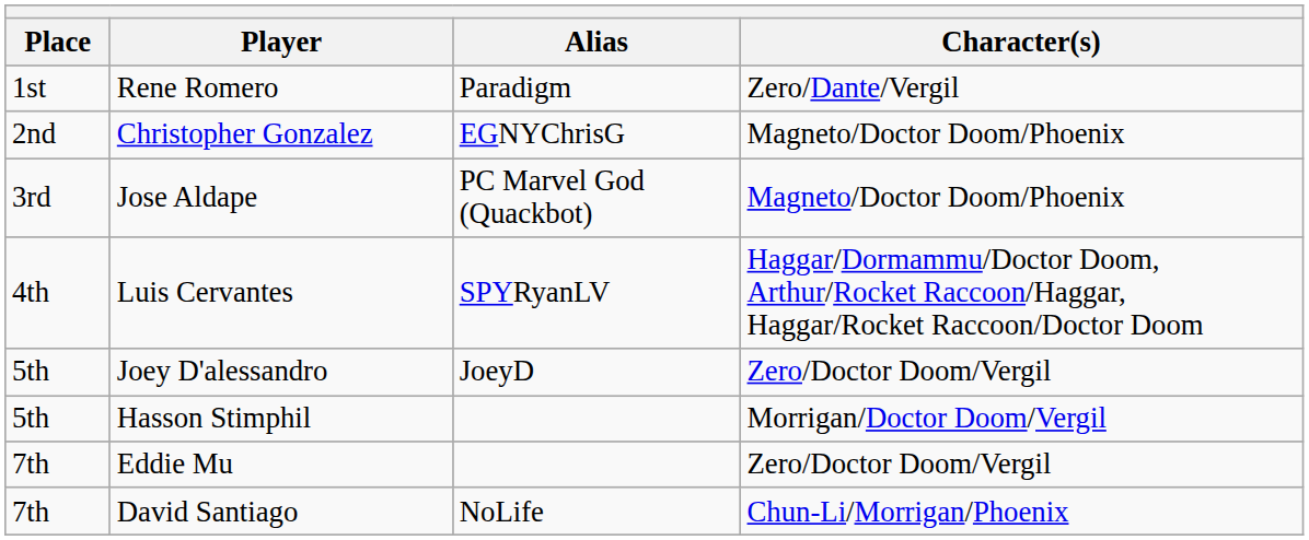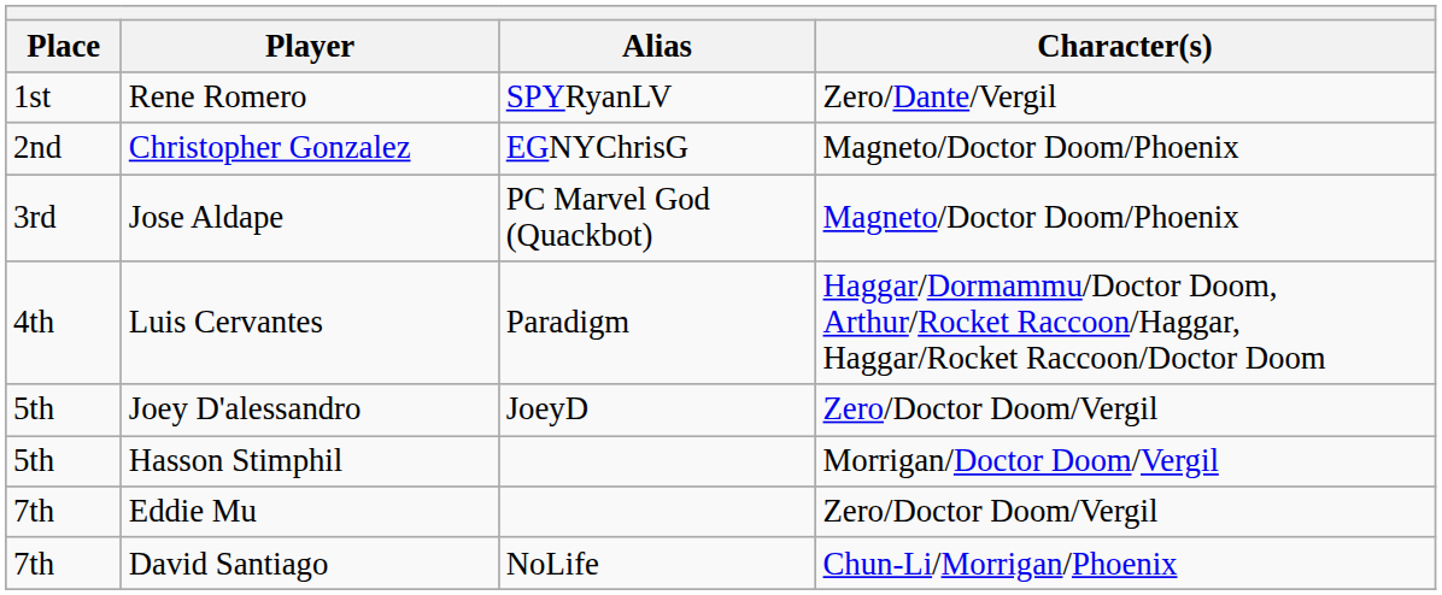 <table class="wikitable">
 <tr>
 <th colspan=5></th>
 </tr>
 <tr>
 <th style="width:50px;">Place</th>
 <th style="width:180px;">Player</th>
 <th style="width:150px;">Alias</th>
 <th style="width:300px;">Character(s)</th>
 </tr>
 <tr>
 <td>1st</td>
 <td> Rene Romero</td>
-<td>Paradigm</td>
+<td><a href='#'>SPY</a>RyanLV</td>
 <td>Zero/<a href='#'>Dante</a>/Vergil</td>
 </tr>
 <tr>
 <td>2nd</td>
 <td> <a href='#'>Christopher Gonzalez</a></td>
 <td><a href='#'>EG</a>NYChrisG</td>
 <td>Magneto/Doctor Doom/Phoenix</td>
 </tr>
 <tr>
 <td>3rd</td>
 <td> Jose Aldape</td>
 <td>PC Marvel God (Quackbot)</td>
 <td><a href='#'>Magneto</a>/Doctor Doom/Phoenix</td>
 </tr>
 <tr>
 <td>4th</td>
 <td> Luis Cervantes</td>
-<td><a href='#'>SPY</a>RyanLV</td>
+<td>Paradigm</td>
 <td><a href='#'>Haggar</a>/<a href='#'>Dormammu</a>/Doctor Doom, <a href='#'>Arthur</a>/<a href='#'>Rocket Raccoon</a>/Haggar, Haggar/Rocket Raccoon/Doctor Doom</td>
 </tr>
 <tr>
 <td>5th</td>
 <td> Joey D'alessandro</td>
 <td>JoeyD</td>
 <td><a href='#'>Zero</a>/Doctor Doom/Vergil</td>
 </tr>
 <tr>
 <td>5th</td>
 <td> Hasson Stimphil</td>
 <td></td>
 <td>Morrigan/<a href='#'>Doctor Doom</a>/<a href='#'>Vergil</a></td>
 </tr>
 <tr>
 <td>7th</td>
 <td> Eddie Mu</td>
 <td></td>
 <td>Zero/Doctor Doom/Vergil</td>
 </tr>
 <tr>
 <td>7th</td>
 <td> David Santiago</td>
 <td>NoLife</td>
 <td><a href='#'>Chun-Li</a>/<a href='#'>Morrigan</a>/<a href='#'>Phoenix</a></td>
 </tr>
 </table>
